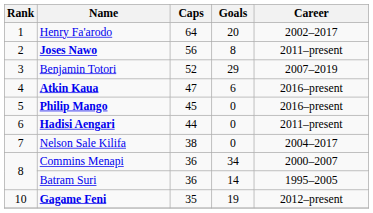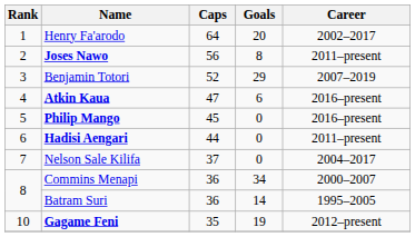 <table class="wikitable sortable" style="text-align: center;">
 <tr>
 <th width=30px>Rank</th>
 <th class="unsortable" style="width:175px;">Name</th>
 <th width=50px>Caps</th>
 <th width=50px>Goals</th>
 <th class="unsortable" style="width:150px;">Career</th>
 </tr>
 <tr>
 <td>1</td>
 <td align=left><a href='#'>Henry Fa'arodo</a></td>
 <td>64</td>
 <td>20</td>
 <td>2002–2017</td>
 </tr>
 <tr>
 <td>2</td>
 <td align=left><strong><a href='#'>Joses Nawo</a></strong></td>
 <td>56</td>
 <td>8</td>
 <td>2011–present</td>
 </tr>
 <tr>
 <td>3</td>
 <td align=left><a href='#'>Benjamin Totori</a></td>
 <td>52</td>
 <td>29</td>
 <td>2007–2019</td>
 </tr>
 <tr>
 <td>4</td>
 <td align=left><strong><a href='#'>Atkin Kaua</a></strong></td>
 <td>47</td>
 <td>6</td>
 <td>2016–present</td>
 </tr>
 <tr>
 <td>5</td>
 <td align=left><strong><a href='#'>Philip Mango</a></strong></td>
 <td>45</td>
 <td>0</td>
 <td>2016–present</td>
 </tr>
 <tr>
 <td>6</td>
 <td align=left><strong><a href='#'>Hadisi Aengari</a></strong></td>
 <td>44</td>
 <td>0</td>
 <td>2011–present</td>
 </tr>
 <tr>
 <td>7</td>
 <td align=left><a href='#'>Nelson Sale Kilifa</a></td>
-<td>38</td>
+<td>37</td>
 <td>0</td>
 <td>2004–2017</td>
 </tr>
 <tr>
 <td rowspan=2>8</td>
 <td align=left><a href='#'>Commins Menapi</a></td>
 <td>36</td>
 <td>34</td>
 <td>2000–2007</td>
 </tr>
 <tr>
 <td align=left><a href='#'>Batram Suri</a></td>
 <td>36</td>
 <td>14</td>
 <td>1995–2005</td>
 </tr>
 <tr>
 <td>10</td>
 <td align="left"><strong><a href='#'>Gagame Feni</a></strong></td>
 <td>35</td>
 <td>19</td>
 <td>2012–present</td>
 </tr>
 <tr>
 </tr>
 </table>
